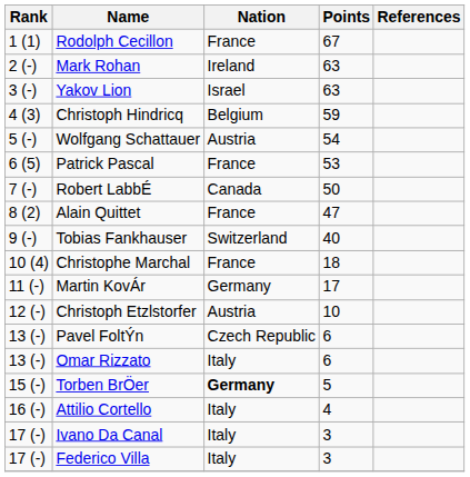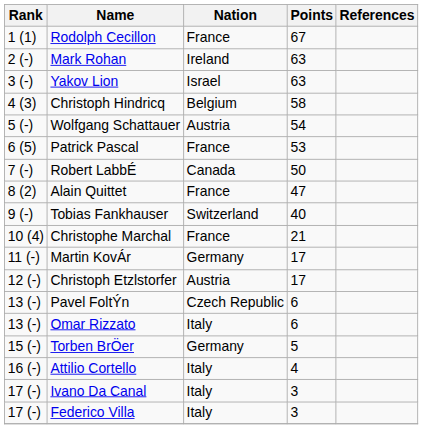 <table class="wikitable sortable" border="1">
 <tr>
 <th>Rank</th>
 <th>Name</th>
 <th>Nation</th>
 <th>Points</th>
 <th>References</th>
 </tr>
 <tr>
 <td>1 (1)</td>
 <td><a href='#'>Rodolph Cecillon</a></td>
 <td>France</td>
 <td>67</td>
 <td></td>
 </tr>
 <tr>
 <td>2 (-)</td>
 <td><a href='#'>Mark Rohan</a></td>
 <td>Ireland</td>
 <td>63</td>
 <td></td>
 </tr>
 <tr>
 <td>3 (-)</td>
 <td><a href='#'>Yakov Lion</a></td>
 <td>Israel</td>
 <td>63</td>
 <td></td>
 </tr>
 <tr>
 <td>4 (3)</td>
 <td>Christoph Hindricq</td>
 <td>Belgium</td>
-<td>59</td>
+<td>58</td>
 <td></td>
 </tr>
 <tr>
 <td>5 (-)</td>
 <td>Wolfgang Schattauer</td>
 <td>Austria</td>
 <td>54</td>
 <td></td>
 </tr>
 <tr>
 <td>6 (5)</td>
 <td>Patrick Pascal</td>
 <td>France</td>
 <td>53</td>
 <td></td>
 </tr>
 <tr>
 <td>7 (-)</td>
 <td>Robert LabbÉ</td>
 <td>Canada</td>
 <td>50</td>
 <td></td>
 </tr>
 <tr>
 <td>8 (2)</td>
 <td>Alain Quittet</td>
 <td>France</td>
 <td>47</td>
 <td></td>
 </tr>
 <tr>
 <td>9 (-)</td>
 <td>Tobias Fankhauser</td>
 <td>Switzerland</td>
 <td>40</td>
 <td></td>
 </tr>
 <tr>
 <td>10 (4)</td>
 <td>Christophe Marchal</td>
 <td>France</td>
-<td>18</td>
+<td>21</td>
 <td></td>
 </tr>
 <tr>
 <td>11 (-)</td>
 <td>Martin KovÁr</td>
 <td>Germany</td>
 <td>17</td>
 <td></td>
 </tr>
 <tr>
 <td>12 (-)</td>
 <td>Christoph Etzlstorfer</td>
 <td>Austria</td>
-<td>10</td>
+<td>17</td>
 <td></td>
 </tr>
 <tr>
 <td>13 (-)</td>
 <td>Pavel FoltÝn</td>
 <td>Czech Republic</td>
 <td>6</td>
 <td></td>
 </tr>
 <tr>
 <td>13 (-)</td>
 <td><a href='#'>Omar Rizzato</a></td>
 <td>Italy</td>
 <td>6</td>
 <td></td>
 </tr>
 <tr>
 <td>15 (-)</td>
 <td><a href='#'>Torben BrÖer</a></td>
-<td><strong>Germany</strong></td>
+<td>Germany</td>
 <td>5</td>
 <td></td>
 </tr>
 <tr>
 <td>16 (-)</td>
 <td><a href='#'>Attilio Cortello</a></td>
 <td>Italy</td>
 <td>4</td>
 <td></td>
 </tr>
 <tr>
 <td>17 (-)</td>
 <td><a href='#'>Ivano Da Canal</a></td>
 <td>Italy</td>
 <td>3</td>
 <td></td>
 </tr>
 <tr>
 <td>17 (-)</td>
 <td><a href='#'>Federico Villa</a></td>
 <td>Italy</td>
 <td>3</td>
 <td></td>
 </tr>
 <tr>
 </tr>
 </table>
